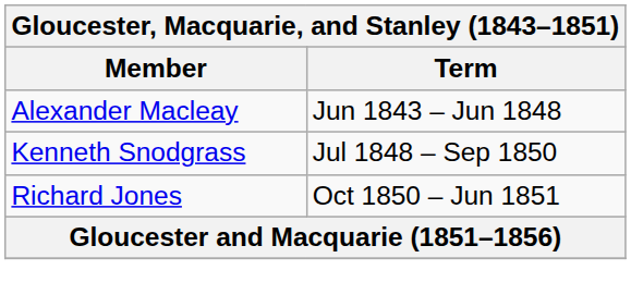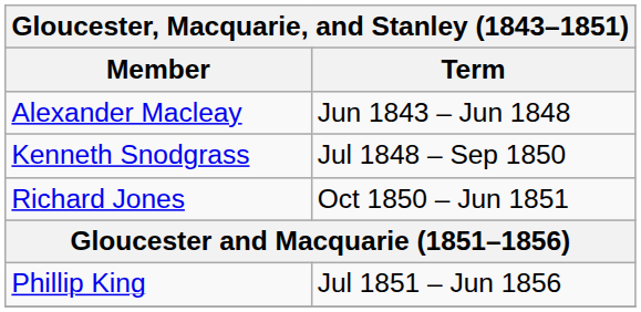 <table class="wikitable">
 <tr>
 <th colspan="2">Gloucester, Macquarie, and Stanley (1843–1851)</th>
 </tr>
 <tr>
 <th>Member</th>
 <th>Term</th>
 </tr>
 <tr>
 <td><a href='#'>Alexander Macleay</a></td>
 <td>Jun 1843 – Jun 1848</td>
 </tr>
 <tr>
 <td><a href='#'>Kenneth Snodgrass</a></td>
 <td>Jul 1848 – Sep 1850</td>
 </tr>
 <tr>
 <td><a href='#'>Richard Jones</a></td>
 <td>Oct 1850 – Jun 1851</td>
 </tr>
 <tr>
 <th colspan="2">Gloucester and Macquarie (1851–1856)</th>
 </tr>
 <tr>
+<td><a href='#'>Phillip King</a></td>
+<td>Jul 1851 – Jun 1856</td>
+</tr>
+<tr>
 </tr>
 </table>
